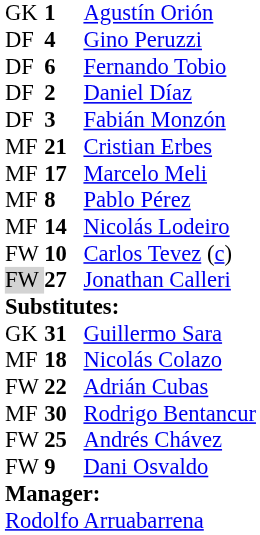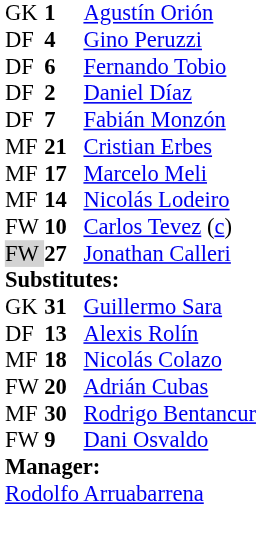 <table cellspacing="0" cellpadding="0" style="font-size:90%; margin:0.2em auto;">
 <tr>
 <th width="25"></th>
 <th width="25"></th>
 </tr>
 <tr>
 <td>GK</td>
 <td><strong>1</strong></td>
 <td> <a href='#'>Agustín Orión</a></td>
 </tr>
 <tr>
 <td>DF</td>
 <td><strong>4</strong></td>
 <td> <a href='#'>Gino Peruzzi</a></td>
 </tr>
 <tr>
 <td>DF</td>
 <td><strong>6</strong></td>
 <td> <a href='#'>Fernando Tobio</a></td>
 </tr>
 <tr>
 <td>DF</td>
 <td><strong>2</strong></td>
 <td> <a href='#'>Daniel Díaz</a></td>
 </tr>
 <tr>
 <td>DF</td>
-<td><strong>3</strong></td>
+<td><strong>7</strong></td>
 <td> <a href='#'>Fabián Monzón</a></td>
 </tr>
 <tr>
 <td>MF</td>
 <td><strong>21</strong></td>
 <td> <a href='#'>Cristian Erbes</a></td>
 </tr>
 <tr>
 <td>MF</td>
 <td><strong>17</strong></td>
 <td> <a href='#'>Marcelo Meli</a></td>
-<td></td>
-</tr>
-<tr>
-<td>MF</td>
-<td><strong>8</strong></td>
-<td> <a href='#'>Pablo Pérez</a></td>
-<td></td>
 <td></td>
 </tr>
 <tr>
 <td>MF</td>
 <td><strong>14</strong></td>
 <td> <a href='#'>Nicolás Lodeiro</a></td>
 <td></td>
 <td></td>
 </tr>
 <tr>
 <td>FW</td>
 <td><strong>10</strong></td>
 <td> <a href='#'>Carlos Tevez</a> (<a href='#'>c</a>)</td>
 </tr>
 <tr>
 <td style="background: lightgrey;">FW</td>
 <td><strong>27</strong></td>
 <td> <a href='#'>Jonathan Calleri</a></td>
 <td></td>
 <td></td>
 </tr>
 <tr>
 <td colspan=3><strong>Substitutes:</strong></td>
 </tr>
 <tr>
 <td>GK</td>
 <td><strong>31</strong></td>
 <td> <a href='#'>Guillermo Sara</a></td>
 </tr>
 <tr>
+<td>DF</td>
+<td><strong>13</strong></td>
+<td> <a href='#'>Alexis Rolín</a></td>
+<td></td>
+<td></td>
+</tr>
+<tr>
 <td>MF</td>
 <td><strong>18</strong></td>
 <td> <a href='#'>Nicolás Colazo</a></td>
 </tr>
 <tr>
 <td>FW</td>
-<td><strong>22</strong></td>
+<td><strong>20</strong></td>
 <td> <a href='#'>Adrián Cubas</a></td>
 </tr>
 <tr>
 <td>MF</td>
 <td><strong>30</strong></td>
 <td> <a href='#'>Rodrigo Bentancur</a></td>
-<td></td>
-<td></td>
-</tr>
-<tr>
-<td>FW</td>
-<td><strong>25</strong></td>
-<td> <a href='#'>Andrés Chávez</a></td>
 <td></td>
 <td></td>
 </tr>
 <tr>
 <td>FW</td>
 <td><strong>9</strong></td>
 <td> <a href='#'>Dani Osvaldo</a></td>
 </tr>
 <tr>
 <td colspan=3><strong>Manager:</strong></td>
 </tr>
 <tr>
 <td colspan=4> <a href='#'>Rodolfo Arruabarrena</a></td>
 </tr>
 </table>
